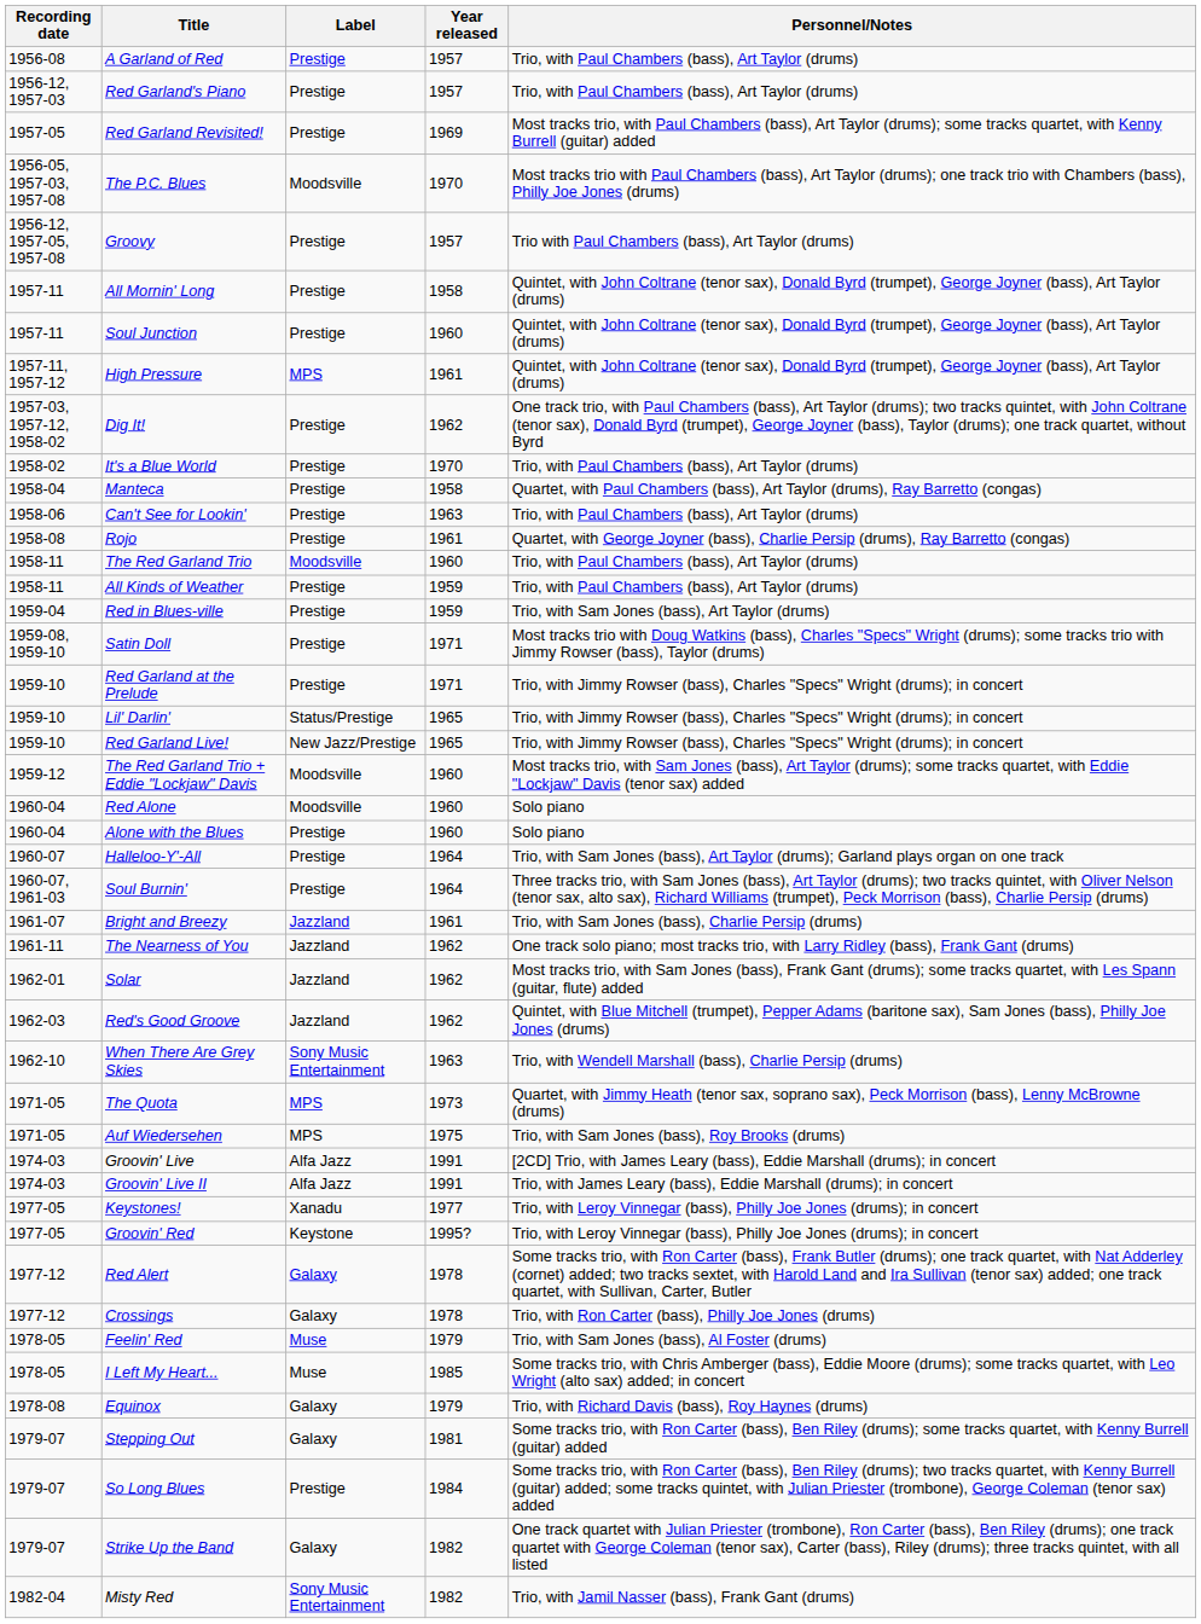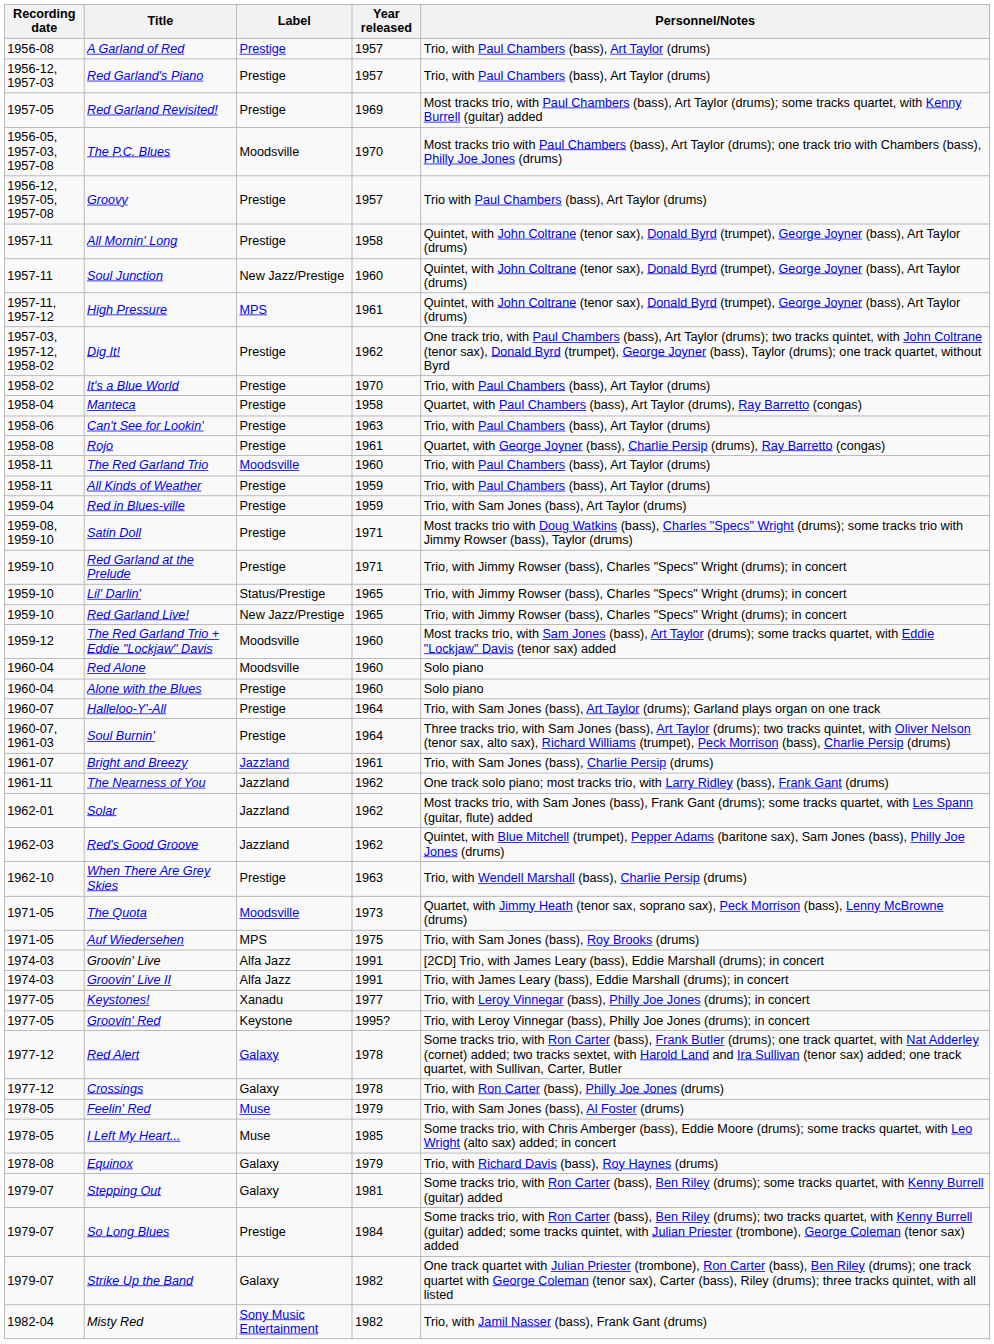 <table class="wikitable sortable">
 <tr>
 <th>Recording date</th>
 <th>Title</th>
 <th>Label</th>
 <th>Year released</th>
 <th>Personnel/Notes</th>
 </tr>
 <tr>
 <td>1956-08</td>
 <td><em><a href='#'>A Garland of Red</a></em></td>
 <td><a href='#'>Prestige</a></td>
 <td>1957</td>
 <td>Trio, with <a href='#'>Paul Chambers</a> (bass), <a href='#'>Art Taylor</a> (drums)</td>
 </tr>
 <tr>
 <td>1956-12, <br>1957-03</td>
 <td><em><a href='#'>Red Garland's Piano</a></em></td>
 <td>Prestige</td>
 <td>1957</td>
 <td>Trio, with <a href='#'>Paul Chambers</a> (bass), Art Taylor (drums)</td>
 </tr>
 <tr>
 <td>1957-05</td>
 <td><em><a href='#'>Red Garland Revisited!</a></em></td>
 <td>Prestige</td>
 <td>1969</td>
 <td>Most tracks trio, with <a href='#'>Paul Chambers</a> (bass), Art Taylor (drums); some tracks quartet, with <a href='#'>Kenny Burrell</a> (guitar) added</td>
 </tr>
 <tr>
 <td>1956-05, <br>1957-03, <br>1957-08</td>
 <td><em><a href='#'>The P.C. Blues</a></em></td>
 <td>Moodsville</td>
 <td>1970</td>
 <td>Most tracks trio with <a href='#'>Paul Chambers</a> (bass), Art Taylor (drums); one track trio with Chambers (bass), <a href='#'>Philly Joe Jones</a> (drums)</td>
 </tr>
 <tr>
 <td>1956-12, <br>1957-05, <br>1957-08</td>
 <td><em><a href='#'>Groovy</a></em></td>
 <td>Prestige</td>
 <td>1957</td>
 <td>Trio with <a href='#'>Paul Chambers</a> (bass), Art Taylor (drums)</td>
 </tr>
 <tr>
 <td>1957-11</td>
 <td><em><a href='#'>All Mornin' Long</a></em></td>
 <td>Prestige</td>
 <td>1958</td>
 <td>Quintet, with <a href='#'>John Coltrane</a> (tenor sax), <a href='#'>Donald Byrd</a> (trumpet), <a href='#'>George Joyner</a> (bass), Art Taylor (drums)</td>
 </tr>
 <tr>
 <td>1957-11</td>
 <td><em><a href='#'>Soul Junction</a></em></td>
-<td>Prestige</td>
+<td>New Jazz/Prestige</td>
 <td>1960</td>
 <td>Quintet, with <a href='#'>John Coltrane</a> (tenor sax), <a href='#'>Donald Byrd</a> (trumpet), <a href='#'>George Joyner</a> (bass), Art Taylor (drums)</td>
 </tr>
 <tr>
 <td>1957-11, <br>1957-12</td>
 <td><em><a href='#'>High Pressure</a></em></td>
 <td><a href='#'>MPS</a></td>
 <td>1961</td>
 <td>Quintet, with <a href='#'>John Coltrane</a> (tenor sax), <a href='#'>Donald Byrd</a> (trumpet), <a href='#'>George Joyner</a> (bass), Art Taylor (drums)</td>
 </tr>
 <tr>
 <td>1957-03, <br>1957-12, <br>1958-02</td>
 <td><em><a href='#'>Dig It!</a></em></td>
 <td>Prestige</td>
 <td>1962</td>
 <td>One track trio, with <a href='#'>Paul Chambers</a> (bass), Art Taylor (drums); two tracks quintet, with <a href='#'>John Coltrane</a> (tenor sax), <a href='#'>Donald Byrd</a> (trumpet), <a href='#'>George Joyner</a> (bass), Taylor (drums); one track quartet, without Byrd</td>
 </tr>
 <tr>
 <td>1958-02</td>
 <td><em><a href='#'>It's a Blue World</a></em></td>
 <td>Prestige</td>
 <td>1970</td>
 <td>Trio, with <a href='#'>Paul Chambers</a> (bass), Art Taylor (drums)</td>
 </tr>
 <tr>
 <td>1958-04</td>
 <td><em><a href='#'>Manteca</a></em></td>
 <td>Prestige</td>
 <td>1958</td>
 <td>Quartet, with <a href='#'>Paul Chambers</a> (bass), Art Taylor (drums), <a href='#'>Ray Barretto</a> (congas)</td>
 </tr>
 <tr>
 <td>1958-06</td>
 <td><em><a href='#'>Can't See for Lookin'</a></em></td>
 <td>Prestige</td>
 <td>1963</td>
 <td>Trio, with <a href='#'>Paul Chambers</a> (bass), Art Taylor (drums)</td>
 </tr>
 <tr>
 <td>1958-08</td>
 <td><em><a href='#'>Rojo</a></em></td>
 <td>Prestige</td>
 <td>1961</td>
 <td>Quartet, with <a href='#'>George Joyner</a> (bass), <a href='#'>Charlie Persip</a> (drums), <a href='#'>Ray Barretto</a> (congas)</td>
 </tr>
 <tr>
 <td>1958-11</td>
 <td><em><a href='#'>The Red Garland Trio</a></em></td>
 <td><a href='#'>Moodsville</a></td>
 <td>1960</td>
 <td>Trio, with <a href='#'>Paul Chambers</a> (bass), Art Taylor (drums)</td>
 </tr>
 <tr>
 <td>1958-11</td>
 <td><em><a href='#'>All Kinds of Weather</a></em></td>
 <td>Prestige</td>
 <td>1959</td>
 <td>Trio, with <a href='#'>Paul Chambers</a> (bass), Art Taylor (drums)</td>
 </tr>
 <tr>
 <td>1959-04</td>
 <td><em><a href='#'>Red in Blues-ville</a></em></td>
 <td>Prestige</td>
 <td>1959</td>
 <td>Trio, with Sam Jones (bass), Art Taylor (drums)</td>
 </tr>
 <tr>
 <td>1959-08, <br>1959-10</td>
 <td><em><a href='#'>Satin Doll</a></em></td>
 <td>Prestige</td>
 <td>1971</td>
 <td>Most tracks trio with <a href='#'>Doug Watkins</a> (bass), <a href='#'>Charles "Specs" Wright</a> (drums); some tracks trio with Jimmy Rowser (bass), Taylor (drums)</td>
 </tr>
 <tr>
 <td>1959-10</td>
 <td><em><a href='#'>Red Garland at the Prelude</a></em></td>
 <td>Prestige</td>
 <td>1971</td>
 <td>Trio, with Jimmy Rowser (bass), Charles "Specs" Wright (drums); in concert</td>
 </tr>
 <tr>
 <td>1959-10</td>
 <td><em><a href='#'>Lil' Darlin'</a></em></td>
 <td>Status/Prestige</td>
 <td>1965</td>
 <td>Trio, with Jimmy Rowser (bass), Charles "Specs" Wright (drums); in concert</td>
 </tr>
 <tr>
 <td>1959-10</td>
 <td><em><a href='#'>Red Garland Live!</a></em></td>
 <td>New Jazz/Prestige</td>
 <td>1965</td>
 <td>Trio, with Jimmy Rowser (bass), Charles "Specs" Wright (drums); in concert</td>
 </tr>
 <tr>
 <td>1959-12</td>
 <td><em><a href='#'>The Red Garland Trio + Eddie "Lockjaw" Davis</a></em></td>
 <td>Moodsville</td>
 <td>1960</td>
 <td>Most tracks trio, with <a href='#'>Sam Jones</a> (bass), <a href='#'>Art Taylor</a> (drums); some tracks quartet, with <a href='#'>Eddie "Lockjaw" Davis</a> (tenor sax) added</td>
 </tr>
 <tr>
 <td>1960-04</td>
 <td><em><a href='#'>Red Alone</a></em></td>
 <td>Moodsville</td>
 <td>1960</td>
 <td>Solo piano</td>
 </tr>
 <tr>
 <td>1960-04</td>
 <td><em><a href='#'>Alone with the Blues</a></em></td>
 <td>Prestige</td>
 <td>1960</td>
 <td>Solo piano</td>
 </tr>
 <tr>
 <td>1960-07</td>
 <td><em><a href='#'>Halleloo-Y'-All</a></em></td>
 <td>Prestige</td>
 <td>1964</td>
 <td>Trio, with Sam Jones (bass), <a href='#'>Art Taylor</a> (drums); Garland plays organ on one track</td>
 </tr>
 <tr>
 <td>1960-07, <br>1961-03</td>
 <td><em><a href='#'>Soul Burnin'</a></em></td>
 <td>Prestige</td>
 <td>1964</td>
 <td>Three tracks trio, with Sam Jones (bass), <a href='#'>Art Taylor</a> (drums); two tracks quintet, with <a href='#'>Oliver Nelson</a> (tenor sax, alto sax), <a href='#'>Richard Williams</a> (trumpet), <a href='#'>Peck Morrison</a> (bass), <a href='#'>Charlie Persip</a> (drums)</td>
 </tr>
 <tr>
 <td>1961-07</td>
 <td><em><a href='#'>Bright and Breezy</a></em></td>
 <td><a href='#'>Jazzland</a></td>
 <td>1961</td>
 <td>Trio, with Sam Jones (bass), <a href='#'>Charlie Persip</a> (drums)</td>
 </tr>
 <tr>
 <td>1961-11</td>
 <td><em><a href='#'>The Nearness of You</a></em></td>
 <td>Jazzland</td>
 <td>1962</td>
 <td>One track solo piano; most tracks trio, with <a href='#'>Larry Ridley</a> (bass), <a href='#'>Frank Gant</a> (drums)</td>
 </tr>
 <tr>
 <td>1962-01</td>
 <td><em><a href='#'>Solar</a></em></td>
 <td>Jazzland</td>
 <td>1962</td>
 <td>Most tracks trio, with Sam Jones (bass), Frank Gant (drums); some tracks quartet, with <a href='#'>Les Spann</a> (guitar, flute) added</td>
 </tr>
 <tr>
 <td>1962-03</td>
 <td><em><a href='#'>Red's Good Groove</a></em></td>
 <td>Jazzland</td>
 <td>1962</td>
 <td>Quintet, with <a href='#'>Blue Mitchell</a> (trumpet), <a href='#'>Pepper Adams</a> (baritone sax), Sam Jones (bass), <a href='#'>Philly Joe Jones</a> (drums)</td>
 </tr>
 <tr>
 <td>1962-10</td>
 <td><em><a href='#'>When There Are Grey Skies</a></em></td>
-<td><a href='#'>Sony Music Entertainment</a></td>
+<td>Prestige</td>
 <td>1963</td>
 <td>Trio, with <a href='#'>Wendell Marshall</a> (bass), <a href='#'>Charlie Persip</a> (drums)</td>
 </tr>
 <tr>
 <td>1971-05</td>
 <td><em><a href='#'>The Quota</a></em></td>
-<td><a href='#'>MPS</a></td>
+<td><a href='#'>Moodsville</a></td>
 <td>1973</td>
 <td>Quartet, with <a href='#'>Jimmy Heath</a> (tenor sax, soprano sax), <a href='#'>Peck Morrison</a> (bass), <a href='#'>Lenny McBrowne</a>  (drums)</td>
 </tr>
 <tr>
 <td>1971-05</td>
 <td><em><a href='#'>Auf Wiedersehen</a></em></td>
 <td>MPS</td>
 <td>1975</td>
 <td>Trio, with Sam Jones (bass), <a href='#'>Roy Brooks</a> (drums)</td>
 </tr>
 <tr>
 <td>1974-03</td>
 <td><em>Groovin' Live</em></td>
 <td>Alfa Jazz</td>
 <td>1991</td>
 <td>[2CD] Trio, with James Leary (bass), Eddie Marshall (drums); in concert</td>
 </tr>
 <tr>
 <td>1974-03</td>
 <td><em><a href='#'>Groovin' Live II</a></em></td>
 <td>Alfa Jazz</td>
 <td>1991</td>
 <td>Trio, with James Leary (bass), Eddie Marshall (drums); in concert</td>
 </tr>
 <tr>
 <td>1977-05</td>
 <td><em><a href='#'>Keystones!</a></em></td>
 <td>Xanadu</td>
 <td>1977</td>
 <td>Trio, with <a href='#'>Leroy Vinnegar</a> (bass), <a href='#'>Philly Joe Jones</a> (drums); in concert</td>
 </tr>
 <tr>
 <td>1977-05</td>
 <td><em><a href='#'>Groovin' Red</a></em></td>
 <td>Keystone</td>
 <td>1995?</td>
 <td>Trio, with Leroy Vinnegar (bass), Philly Joe Jones (drums); in concert</td>
 </tr>
 <tr>
 <td>1977-12</td>
 <td><em><a href='#'>Red Alert</a></em></td>
 <td><a href='#'>Galaxy</a></td>
 <td>1978</td>
 <td>Some tracks trio, with <a href='#'>Ron Carter</a> (bass), <a href='#'>Frank Butler</a> (drums); one track quartet, with <a href='#'>Nat Adderley</a> (cornet) added; two tracks sextet, with <a href='#'>Harold Land</a> and <a href='#'>Ira Sullivan</a> (tenor sax) added; one track quartet, with Sullivan, Carter, Butler</td>
 </tr>
 <tr>
 <td>1977-12</td>
 <td><em><a href='#'>Crossings</a></em></td>
 <td>Galaxy</td>
 <td>1978</td>
 <td>Trio, with <a href='#'>Ron Carter</a> (bass), <a href='#'>Philly Joe Jones</a> (drums)</td>
 </tr>
 <tr>
 <td>1978-05</td>
 <td><em><a href='#'>Feelin' Red</a></em></td>
 <td><a href='#'>Muse</a></td>
 <td>1979</td>
 <td>Trio, with Sam Jones (bass), <a href='#'>Al Foster</a> (drums)</td>
 </tr>
 <tr>
 <td>1978-05</td>
 <td><em><a href='#'>I Left My Heart...</a></em></td>
 <td>Muse</td>
 <td>1985</td>
 <td>Some tracks trio, with Chris Amberger (bass), Eddie Moore (drums); some tracks quartet, with <a href='#'>Leo Wright</a> (alto sax) added; in concert</td>
 </tr>
 <tr>
 <td>1978-08</td>
 <td><em><a href='#'>Equinox</a></em></td>
 <td>Galaxy</td>
 <td>1979</td>
 <td>Trio, with <a href='#'>Richard Davis</a> (bass), <a href='#'>Roy Haynes</a> (drums)</td>
 </tr>
 <tr>
 <td>1979-07</td>
 <td><em><a href='#'>Stepping Out</a></em></td>
 <td>Galaxy</td>
 <td>1981</td>
 <td>Some tracks trio, with <a href='#'>Ron Carter</a> (bass), <a href='#'>Ben Riley</a> (drums); some tracks quartet, with <a href='#'>Kenny Burrell</a> (guitar) added</td>
 </tr>
 <tr>
 <td>1979-07</td>
 <td><em><a href='#'>So Long Blues</a></em></td>
 <td>Prestige</td>
 <td>1984</td>
 <td>Some tracks trio, with <a href='#'>Ron Carter</a> (bass), <a href='#'>Ben Riley</a> (drums); two tracks quartet, with <a href='#'>Kenny Burrell</a> (guitar) added; some tracks quintet, with <a href='#'>Julian Priester</a> (trombone), <a href='#'>George Coleman</a> (tenor sax) added</td>
 </tr>
 <tr>
 <td>1979-07</td>
 <td><em><a href='#'>Strike Up the Band</a></em></td>
 <td>Galaxy</td>
 <td>1982</td>
 <td>One track quartet with <a href='#'>Julian Priester</a> (trombone), <a href='#'>Ron Carter</a> (bass), <a href='#'>Ben Riley</a> (drums); one track quartet with <a href='#'>George Coleman</a> (tenor sax), Carter (bass), Riley (drums); three tracks quintet, with all listed</td>
 </tr>
 <tr>
 <td>1982-04</td>
 <td><em>Misty Red</em></td>
 <td><a href='#'>Sony Music Entertainment</a></td>
 <td>1982</td>
 <td>Trio, with <a href='#'>Jamil Nasser</a> (bass), Frank Gant (drums)</td>
 </tr>
 </table>
